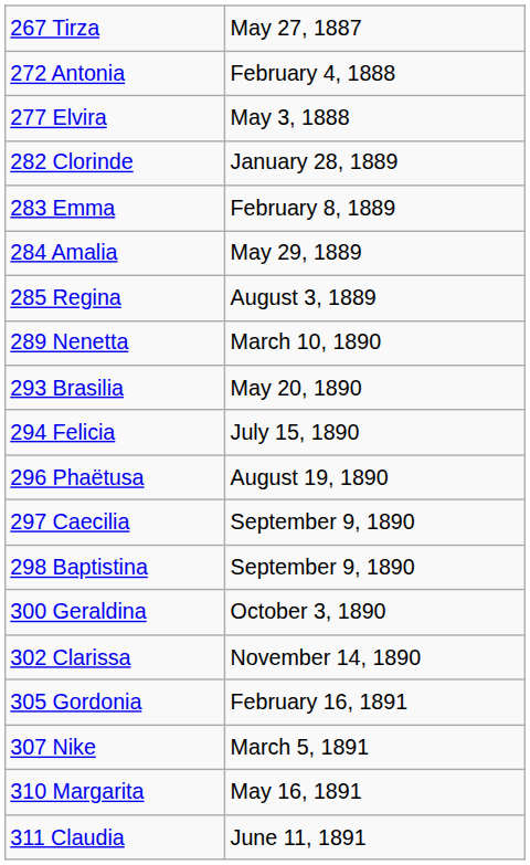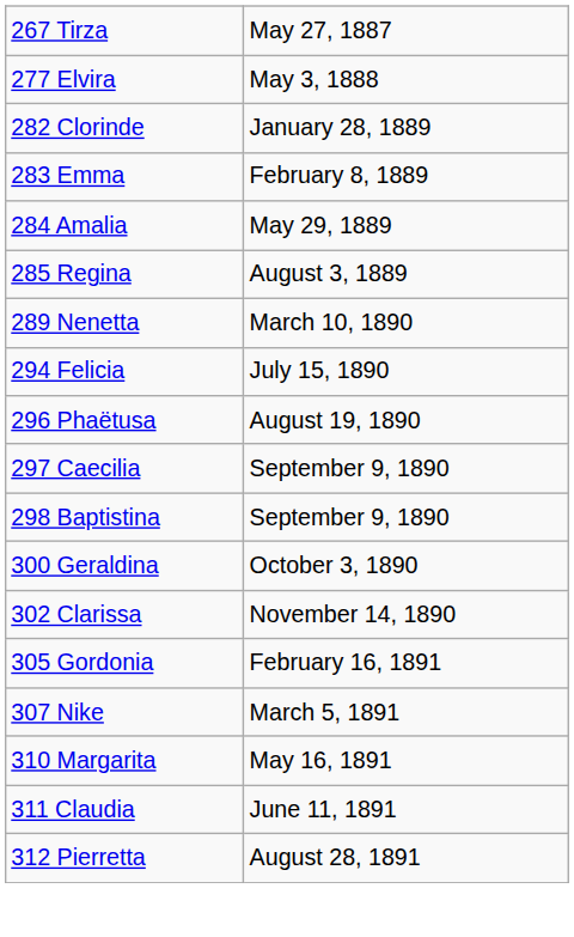 <table class="wikitable" style="font-size: 89%; float: left; width: 24em; margin-right: 1em; line-height: 1.6em !important;">
 <tr>
 <td><a href='#'>267 Tirza</a></td>
 <td>May 27, 1887</td>
-</tr>
-<tr>
-<td><a href='#'>272 Antonia</a></td>
-<td>February 4, 1888</td>
 </tr>
 <tr>
 <td><a href='#'>277 Elvira</a></td>
 <td>May 3, 1888</td>
 </tr>
 <tr>
 <td><a href='#'>282 Clorinde</a></td>
 <td>January 28, 1889</td>
 </tr>
 <tr>
 <td><a href='#'>283 Emma</a></td>
 <td>February 8, 1889</td>
 </tr>
 <tr>
 <td><a href='#'>284 Amalia</a></td>
 <td>May 29, 1889</td>
 </tr>
 <tr>
 <td><a href='#'>285 Regina</a></td>
 <td>August 3, 1889</td>
 </tr>
 <tr>
 <td><a href='#'>289 Nenetta</a></td>
 <td>March 10, 1890</td>
-</tr>
-<tr>
-<td><a href='#'>293 Brasilia</a></td>
-<td>May 20, 1890</td>
 </tr>
 <tr>
 <td><a href='#'>294 Felicia</a></td>
 <td>July 15, 1890</td>
 </tr>
 <tr>
 <td><a href='#'>296 Phaëtusa</a></td>
 <td>August 19, 1890</td>
 </tr>
 <tr>
 <td><a href='#'>297 Caecilia</a></td>
 <td>September 9, 1890</td>
 </tr>
 <tr>
 <td><a href='#'>298 Baptistina</a></td>
 <td>September 9, 1890</td>
 </tr>
 <tr>
 <td><a href='#'>300 Geraldina</a></td>
 <td>October 3, 1890</td>
 </tr>
 <tr>
 <td><a href='#'>302 Clarissa</a></td>
 <td>November 14, 1890</td>
 </tr>
 <tr>
 <td><a href='#'>305 Gordonia</a></td>
 <td>February 16, 1891</td>
 </tr>
 <tr>
 <td><a href='#'>307 Nike</a></td>
 <td>March 5, 1891</td>
 </tr>
 <tr>
 <td><a href='#'>310 Margarita</a></td>
 <td>May 16, 1891</td>
 </tr>
 <tr>
 <td><a href='#'>311 Claudia</a></td>
 <td>June 11, 1891</td>
 </tr>
+<tr>
+<td><a href='#'>312 Pierretta</a></td>
+<td>August 28, 1891</td>
+</tr>
 </table>
